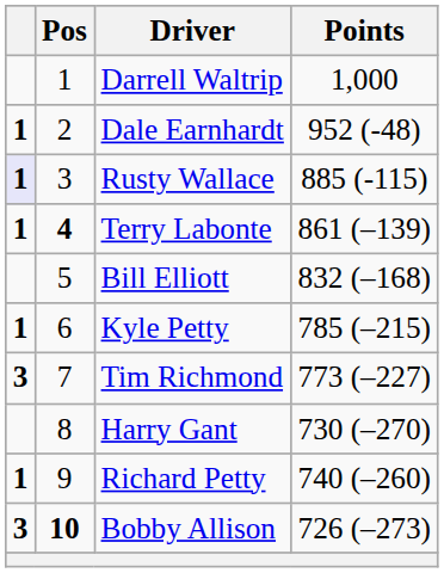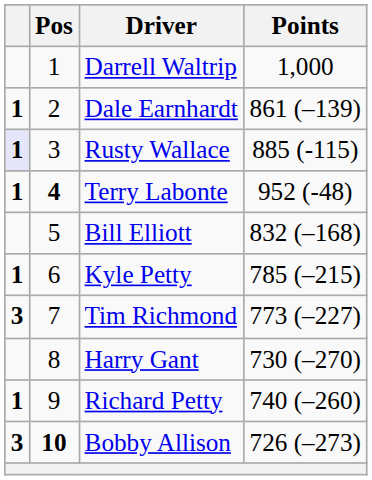 <table class="wikitable" style="font-size: 95%;">
 <tr>
 <th></th>
 <th>Pos</th>
 <th>Driver</th>
 <th>Points</th>
 </tr>
 <tr>
 <td align="left"></td>
 <td style="text-align:center;">1</td>
 <td><a href='#'>Darrell Waltrip</a></td>
 <td style="text-align:center;">1,000</td>
 </tr>
 <tr>
 <td align="left">  <strong>1</strong></td>
 <td style="text-align:center;">2</td>
 <td><a href='#'>Dale Earnhardt</a></td>
-<td style="text-align:center;">952 (-48)</td>
+<td style="text-align:center;">861 (–139)</td>
 </tr>
 <tr>
 <td align="left" style="background: lavender;">  <strong>1</strong></td>
 <td style="text-align:center;">3</td>
 <td><a href='#'>Rusty Wallace</a></td>
 <td style="text-align:center;">885 (-115)</td>
 </tr>
 <tr>
 <td align="left">  <strong>1</strong></td>
 <td style="text-align:center;"><strong>4</strong></td>
 <td><a href='#'>Terry Labonte</a></td>
-<td style="text-align:center;">861 (–139)</td>
+<td style="text-align:center;">952 (-48)</td>
 </tr>
 <tr>
 <td align="left"></td>
 <td style="text-align:center;">5</td>
 <td><a href='#'>Bill Elliott</a></td>
 <td style="text-align:center;">832 (–168)</td>
 </tr>
 <tr>
 <td align="left">  <strong>1</strong></td>
 <td style="text-align:center;">6</td>
 <td><a href='#'>Kyle Petty</a></td>
 <td style="text-align:center;">785 (–215)</td>
 </tr>
 <tr>
 <td align="left">  <strong>3</strong></td>
 <td style="text-align:center;">7</td>
 <td><a href='#'>Tim Richmond</a></td>
 <td style="text-align:center;">773 (–227)</td>
 </tr>
 <tr>
 <td align="left"></td>
 <td style="text-align:center;">8</td>
 <td><a href='#'>Harry Gant</a></td>
 <td style="text-align:center;">730 (–270)</td>
 </tr>
 <tr>
 <td align="left">  <strong>1</strong></td>
 <td style="text-align:center;">9</td>
 <td><a href='#'>Richard Petty</a></td>
 <td style="text-align:center;">740 (–260)</td>
 </tr>
 <tr>
 <td align="left">  <strong>3</strong></td>
 <td style="text-align:center;"><strong>10</strong></td>
 <td><a href='#'>Bobby Allison</a></td>
 <td style="text-align:center;">726 (–273)</td>
 </tr>
 <tr class="sortbottom">
 <th colspan="9"></th>
 </tr>
 </table>
